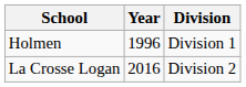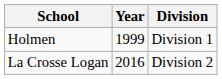 <table class="wikitable">
 <tr>
 <th>School</th>
 <th>Year</th>
 <th>Division</th>
 </tr>
 <tr>
 <td>Holmen</td>
-<td>1996</td>
+<td>1999</td>
 <td>Division 1</td>
 </tr>
 <tr>
 <td>La Crosse Logan</td>
 <td>2016</td>
 <td>Division 2</td>
 </tr>
 </table>
